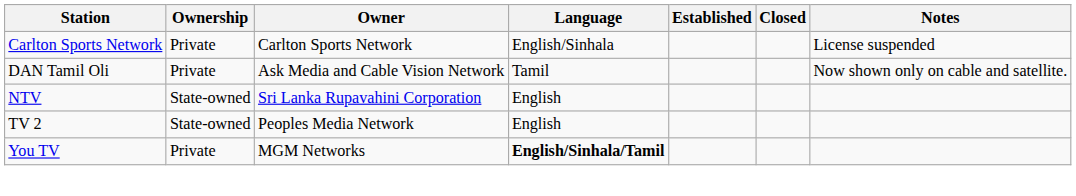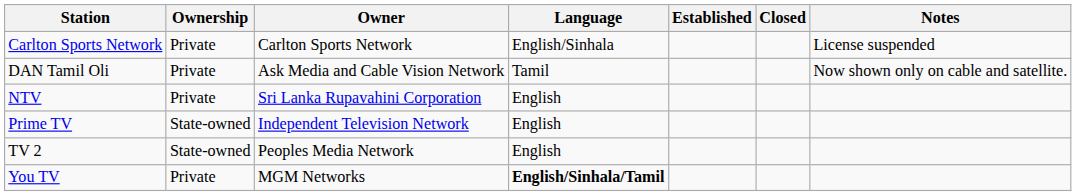 <table class="wikitable plainrowheaders sortable" style="font-size:90%; text-align:center;">
 <tr>
 <th style="vertical-align:bottom;">Station</th>
 <th style="vertical-align:bottom;">Ownership</th>
 <th style="vertical-align:bottom;">Owner</th>
 <th style="vertical-align:bottom;">Language</th>
 <th style="vertical-align:bottom;">Established</th>
 <th style="vertical-align:bottom;">Closed</th>
 <th style="vertical-align:bottom;">Notes</th>
 </tr>
 <tr>
 <td align=left><a href='#'>Carlton Sports Network</a></td>
 <td align=left>Private</td>
 <td align=left>Carlton Sports Network</td>
 <td align=left>English/Sinhala</td>
 <td></td>
 <td></td>
 <td align=left>License suspended</td>
 </tr>
 <tr>
 <td align=left>DAN Tamil Oli</td>
 <td align=left>Private</td>
 <td align=left>Ask Media and Cable Vision Network</td>
 <td align=left>Tamil</td>
 <td></td>
 <td></td>
 <td align=left>Now shown only on cable and satellite.</td>
 </tr>
 <tr>
 <td align=left><a href='#'>NTV</a></td>
+<td align=left>Private</td>
+<td align=left><a href='#'>Sri Lanka Rupavahini Corporation</a></td>
+<td align=left>English</td>
+<td></td>
+<td></td>
+<td></td>
+</tr>
+<tr>
+<td align=left><a href='#'>Prime TV</a></td>
 <td align=left>State-owned</td>
-<td align=left><a href='#'>Sri Lanka Rupavahini Corporation</a></td>
+<td align=left><a href='#'>Independent Television Network</a></td>
 <td align=left>English</td>
 <td></td>
 <td></td>
 <td></td>
 </tr>
 <tr>
 <td align=left>TV 2</td>
 <td align=left>State-owned</td>
 <td align=left>Peoples Media Network</td>
 <td align=left>English</td>
 <td></td>
 <td></td>
 <td></td>
 </tr>
 <tr>
 <td align=left><a href='#'>You TV</a></td>
 <td align=left>Private</td>
 <td align=left>MGM Networks</td>
 <td align=left><strong>English/Sinhala/Tamil</strong></td>
 <td></td>
 <td></td>
 <td></td>
 </tr>
 </table>
